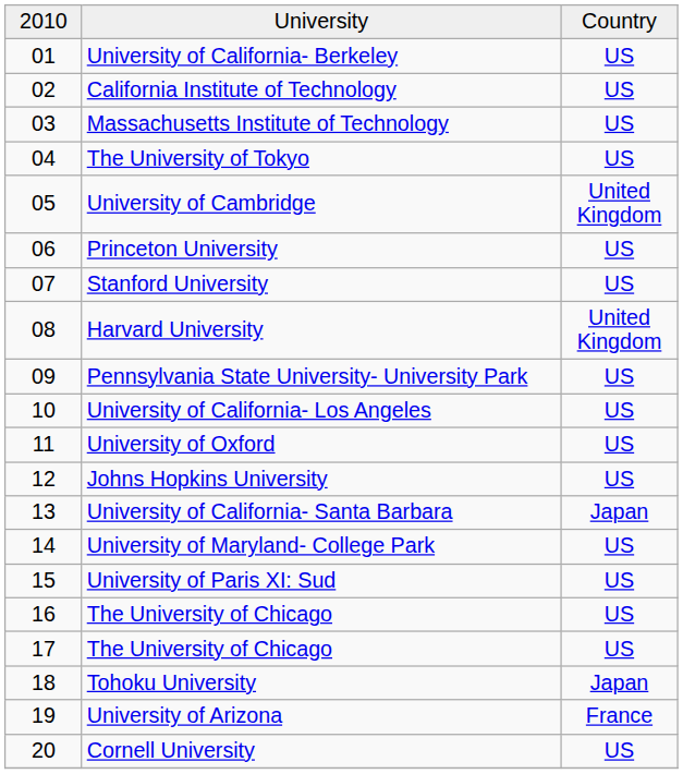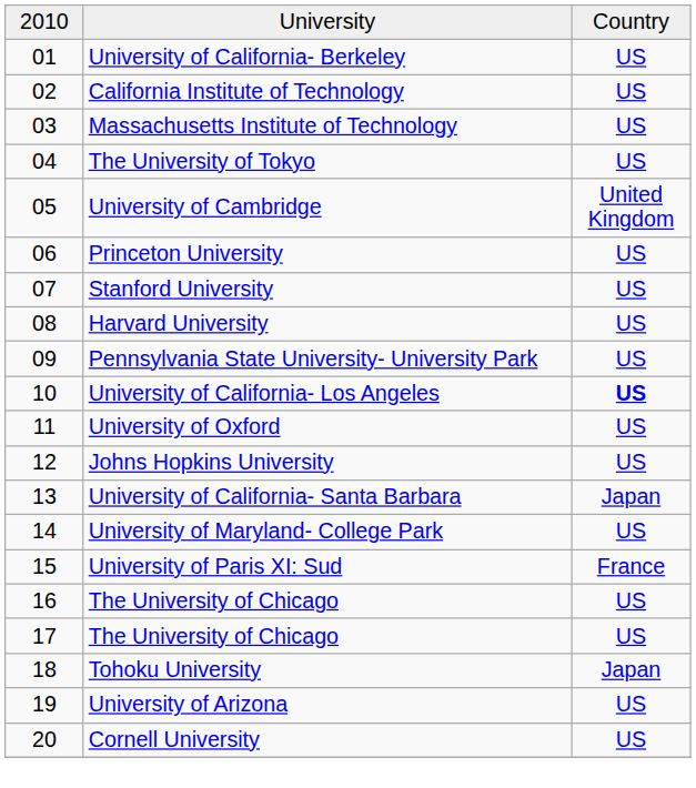 <table class="wikitable sortable">
 <tr bgColor="#efefef">
 <td width="50" align="center">2010</td>
 <td width="350" align="center">University</td>
 <td width="80" align="center">Country</td>
 </tr>
 <tr>
 <td width="50" align="center">01</td>
 <td width="350" align="left"><a href='#'>University of California- Berkeley</a></td>
 <td width="80" align="center"><a href='#'>US</a></td>
 </tr>
 <tr>
 <td width="50" align="center">02</td>
 <td width="350" align="left"><a href='#'>California Institute of Technology</a></td>
 <td width="80" align="center"><a href='#'>US</a></td>
 </tr>
 <tr>
 <td width="50" align="center">03</td>
 <td width="350" align="left"><a href='#'>Massachusetts Institute of Technology</a></td>
 <td width="80" align="center"><a href='#'>US</a></td>
 </tr>
 <tr>
 <td width="50" align="center">04</td>
 <td width="350" align="left"><a href='#'>The University of Tokyo</a></td>
 <td width="80" align="center"><a href='#'>US</a></td>
 </tr>
 <tr>
 <td width="50" align="center">05</td>
 <td width="350" align="left"><a href='#'>University of Cambridge</a></td>
 <td width="80" align="center"><a href='#'>United Kingdom</a></td>
 </tr>
 <tr>
 <td width="50" align="center">06</td>
 <td width="350" align="left"><a href='#'>Princeton University</a></td>
 <td width="80" align="center"><a href='#'>US</a></td>
 </tr>
 <tr>
 <td width="50" align="center">07</td>
 <td width="350" align="left"><a href='#'>Stanford University</a></td>
 <td width="80" align="center"><a href='#'>US</a></td>
 </tr>
 <tr>
 <td width="50" align="center">08</td>
 <td width="350" align="left"><a href='#'>Harvard University</a></td>
-<td width="80" align="center"><a href='#'>United Kingdom</a></td>
+<td width="80" align="center"><a href='#'>US</a></td>
 </tr>
 <tr>
 <td width="50" align="center">09</td>
 <td width="350" align="left"><a href='#'>Pennsylvania State University- University Park</a></td>
 <td width="80" align="center"><a href='#'>US</a></td>
 </tr>
 <tr>
 <td width="50" align="center">10</td>
 <td width="350" align="left"><a href='#'>University of California- Los Angeles</a></td>
-<td width="80" align="center"><a href='#'>US</a></td>
+<td width="80" align="center"><strong><a href='#'>US</a></strong></td>
 </tr>
 <tr>
 <td width="50" align="center">11</td>
 <td width="350" align="left"><a href='#'>University of Oxford</a></td>
 <td width="80" align="center"><a href='#'>US</a></td>
 </tr>
 <tr>
 <td width="50" align="center">12</td>
 <td width="350" align="left"><a href='#'>Johns Hopkins University</a></td>
 <td width="80" align="center"><a href='#'>US</a></td>
 </tr>
 <tr>
 <td width="50" align="center">13</td>
 <td width="350" align="left"><a href='#'>University of California- Santa Barbara</a></td>
 <td width="80" align="center"><a href='#'>Japan</a></td>
 </tr>
 <tr>
 <td width="50" align="center">14</td>
 <td width="350" align="left"><a href='#'>University of Maryland- College Park</a></td>
 <td width="80" align="center"><a href='#'>US</a></td>
 </tr>
 <tr>
 <td width="50" align="center">15</td>
 <td width="350" align="left"><a href='#'>University of Paris XI: Sud</a></td>
-<td width="80" align="center"><a href='#'>US</a></td>
+<td width="80" align="center"><a href='#'>France</a></td>
 </tr>
 <tr>
 <td width="50" align="center">16</td>
 <td width="350" align="left"><a href='#'>The University of Chicago</a></td>
 <td width="80" align="center"><a href='#'>US</a></td>
 </tr>
 <tr>
 <td width="50" align="center">17</td>
 <td width="350" align="left"><a href='#'>The University of Chicago</a></td>
 <td width="80" align="center"><a href='#'>US</a></td>
 </tr>
 <tr>
 <td width="50" align="center">18</td>
 <td width="350" align="left"><a href='#'>Tohoku University</a></td>
 <td width="80" align="center"><a href='#'>Japan</a></td>
 </tr>
 <tr>
 <td width="50" align="center">19</td>
 <td width="350" align="left"><a href='#'>University of Arizona</a></td>
-<td width="80" align="center"><a href='#'>France</a></td>
+<td width="80" align="center"><a href='#'>US</a></td>
 </tr>
 <tr>
 <td width="50" align="center">20</td>
 <td width="350" align="left"><a href='#'>Cornell University</a></td>
 <td width="80" align="center"><a href='#'>US</a></td>
 </tr>
 <tr>
 </tr>
 </table>
